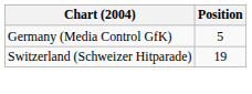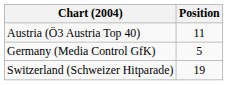 <table class="wikitable sortable plainrowheaders">
 <tr>
 <th scope="col">Chart (2004)</th>
 <th scope="col">Position</th>
+</tr>
+<tr>
+<td>Austria (Ö3 Austria Top 40)</td>
+<td align="center">11</td>
 </tr>
 <tr>
 <td>Germany (Media Control GfK)</td>
 <td align="center">5</td>
 </tr>
 <tr>
 <td>Switzerland (Schweizer Hitparade)</td>
 <td align="center">19</td>
 </tr>
 </table>
